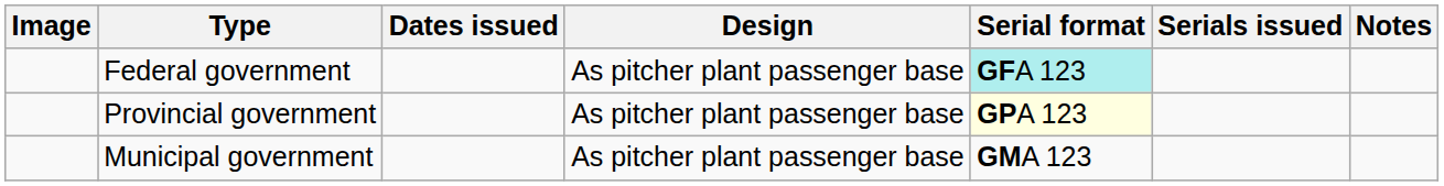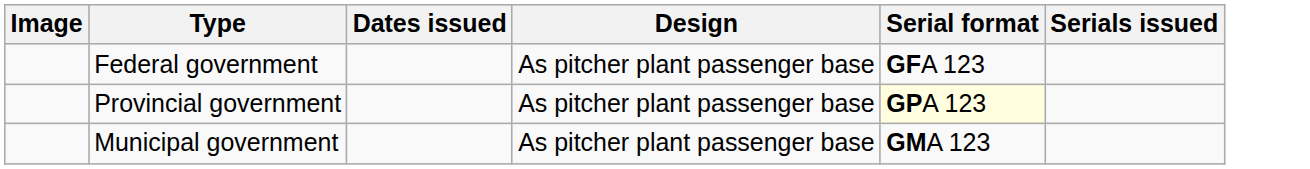 <table class="wikitable">
 <tr>
 <th>Image</th>
 <th>Type</th>
 <th>Dates issued</th>
 <th>Design</th>
 <th>Serial format</th>
 <th>Serials issued</th>
-<th>Notes</th>
 </tr>
 <tr>
 <td></td>
 <td>Federal government</td>
 <td></td>
 <td>As pitcher plant passenger base</td>
-<td style="background: paleturquoise;"><strong>GF</strong>A 123</td>
-<td></td>
+<td><strong>GF</strong>A 123</td>
 <td></td>
 </tr>
 <tr>
 <td></td>
 <td>Provincial government</td>
 <td></td>
 <td>As pitcher plant passenger base</td>
 <td style="background: lightyellow;"><strong>GP</strong>A 123</td>
 <td></td>
-<td></td>
 </tr>
 <tr>
 <td></td>
 <td>Municipal government</td>
 <td></td>
 <td>As pitcher plant passenger base</td>
 <td><strong>GM</strong>A 123</td>
 <td></td>
-<td></td>
 </tr>
 </table>
